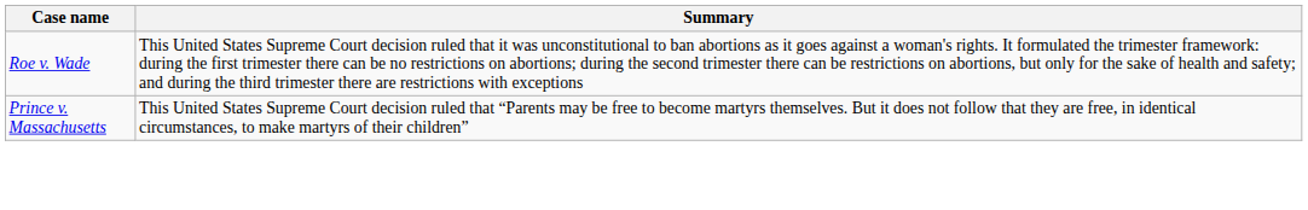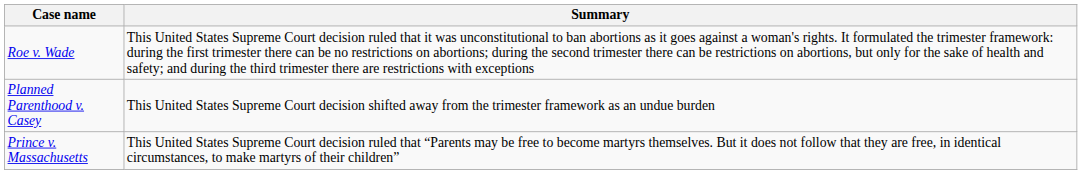 <table class="wikitable">
 <tr>
 <th>Case name</th>
 <th>Summary</th>
 </tr>
 <tr>
 <td><em><a href='#'>Roe v. Wade</a></em></td>
 <td>This United States Supreme Court decision ruled that it was unconstitutional to ban abortions as it goes against a woman's rights. It formulated the trimester framework: during the first trimester there can be no restrictions on abortions; during the second trimester there can be restrictions on abortions, but only for the sake of health and safety; and during the third trimester there are restrictions with exceptions</td>
 </tr>
 <tr>
+<td><a href='#'><em>Planned Parenthood v. Casey</em></a></td>
+<td>This United States Supreme Court decision shifted away from the trimester framework as an undue burden</td>
+</tr>
+<tr>
 <td><em><a href='#'>Prince v. Massachusetts</a></em></td>
 <td>This United States Supreme Court decision ruled that “Parents may be free to become martyrs themselves. But it does not follow that they are free, in identical circumstances, to make martyrs of their children”</td>
 </tr>
 </table>
